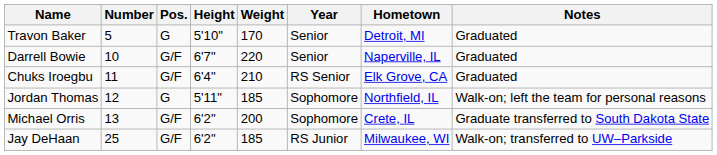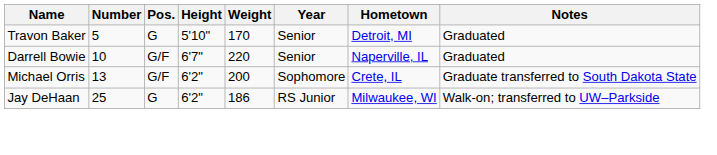 <table class="wikitable sortable" border="1">
 <tr>
 <th>Name</th>
 <th>Number</th>
 <th>Pos.</th>
 <th>Height</th>
 <th>Weight</th>
 <th>Year</th>
 <th>Hometown</th>
 <th class="unsortable">Notes</th>
 </tr>
 <tr>
 <td>Travon Baker</td>
 <td>5</td>
 <td>G</td>
 <td>5'10"</td>
 <td>170</td>
 <td>Senior</td>
 <td><a href='#'>Detroit, MI</a></td>
 <td>Graduated</td>
 </tr>
 <tr>
 <td>Darrell Bowie</td>
 <td>10</td>
 <td>G/F</td>
 <td>6'7"</td>
 <td>220</td>
 <td>Senior</td>
 <td><a href='#'>Naperville, IL</a></td>
 <td>Graduated</td>
 </tr>
 <tr>
-<td>Chuks Iroegbu</td>
-<td>11</td>
-<td>G/F</td>
-<td>6'4"</td>
-<td>210</td>
-<td>RS Senior</td>
-<td><a href='#'>Elk Grove, CA</a></td>
-<td>Graduated</td>
-</tr>
-<tr>
-<td>Jordan Thomas</td>
-<td>12</td>
-<td>G</td>
-<td>5'11"</td>
-<td>185</td>
-<td>Sophomore</td>
-<td><a href='#'>Northfield, IL</a></td>
-<td>Walk-on; left the team for personal reasons</td>
-</tr>
-<tr>
 <td>Michael Orris</td>
 <td>13</td>
 <td>G/F</td>
 <td>6'2"</td>
 <td>200</td>
 <td>Sophomore</td>
 <td><a href='#'>Crete, IL</a></td>
 <td>Graduate transferred to <a href='#'>South Dakota State</a></td>
 </tr>
 <tr>
 <td>Jay DeHaan</td>
 <td>25</td>
-<td>G/F</td>
+<td>G</td>
 <td>6'2"</td>
-<td>185</td>
+<td>186</td>
 <td>RS Junior</td>
 <td><a href='#'>Milwaukee, WI</a></td>
 <td>Walk-on; transferred to <a href='#'>UW–Parkside</a></td>
 </tr>
 </table>
